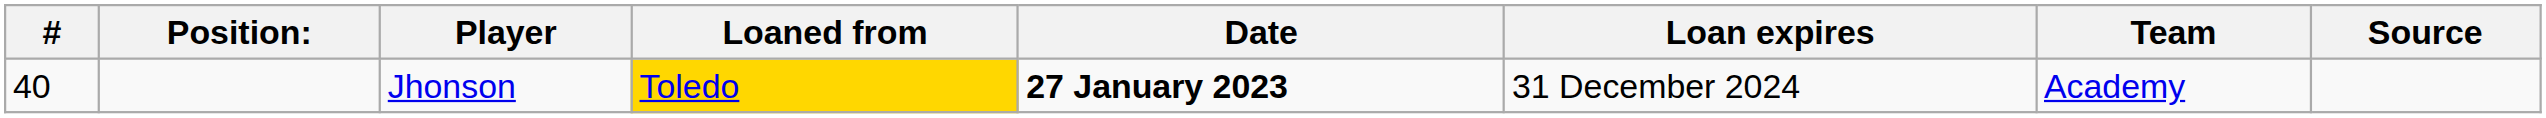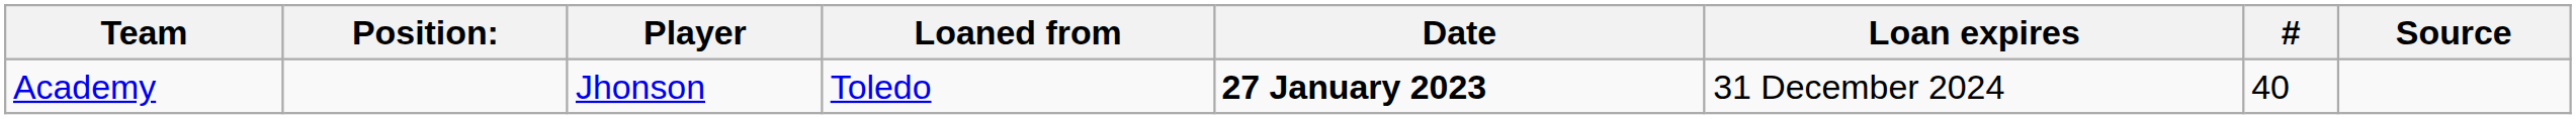 <table class="wikitable sortable" style="width:90%; text-align:center; font-size:95%; text-align:left;">
 <tr>
-<th><strong>#</strong></th>
+<th><strong>Team</strong></th>
 <th><strong>Position:</strong></th>
 <th><strong>Player</strong></th>
 <th><strong>Loaned from</strong></th>
 <th><strong>Date </strong></th>
 <th><strong>Loan expires </strong></th>
-<th><strong>Team</strong></th>
+<th><strong>#</strong></th>
 <th><strong>Source</strong></th>
 </tr>
 <tr>
-<td>40</td>
+<td><a href='#'>Academy</a></td>
 <td></td>
 <td> <a href='#'>Jhonson</a></td>
-<td style="background: gold;"> <a href='#'>Toledo</a></td>
+<td> <a href='#'>Toledo</a></td>
 <td><strong>27 January 2023</strong></td>
 <td>31 December 2024</td>
-<td><a href='#'>Academy</a></td>
+<td>40</td>
 <td></td>
 </tr>
 </table>
